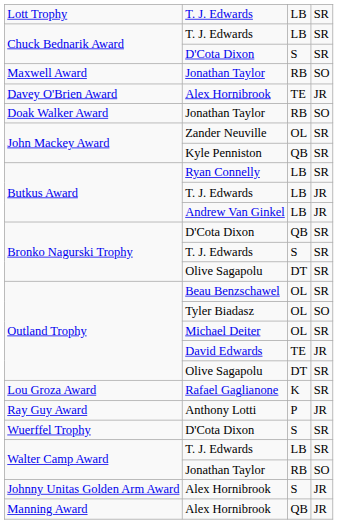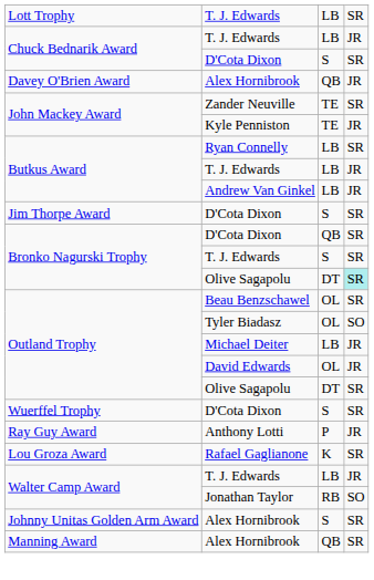 <table class="wikitable">
 <tr>
 <td><a href='#'>Lott Trophy</a></td>
 <td><a href='#'>T. J. Edwards</a></td>
 <td>LB</td>
 <td>SR</td>
 </tr>
 <tr>
 <td rowspan=2><a href='#'>Chuck Bednarik Award</a></td>
 <td>T. J. Edwards</td>
 <td>LB</td>
-<td>SR</td>
+<td>JR</td>
 </tr>
 <tr>
 <td><a href='#'>D'Cota Dixon</a></td>
 <td>S</td>
 <td>SR</td>
 </tr>
 <tr>
-<td><a href='#'>Maxwell Award</a></td>
-<td><a href='#'>Jonathan Taylor</a></td>
-<td>RB</td>
-<td>SO</td>
-</tr>
-<tr>
 <td><a href='#'>Davey O'Brien Award</a></td>
 <td><a href='#'>Alex Hornibrook</a></td>
-<td>TE</td>
+<td>QB</td>
 <td>JR</td>
-</tr>
-<tr>
-<td><a href='#'>Doak Walker Award</a></td>
-<td>Jonathan Taylor</td>
-<td>RB</td>
-<td>SO</td>
 </tr>
 <tr>
 <td rowspan=2><a href='#'>John Mackey Award</a></td>
 <td>Zander Neuville</td>
-<td>OL</td>
+<td>TE</td>
 <td>SR</td>
 </tr>
 <tr>
 <td>Kyle Penniston</td>
-<td>QB</td>
-<td>SR</td>
+<td>TE</td>
+<td>JR</td>
 </tr>
 <tr>
 <td rowspan=3><a href='#'>Butkus Award</a></td>
 <td><a href='#'>Ryan Connelly</a></td>
 <td>LB</td>
 <td>SR</td>
 </tr>
 <tr>
 <td>T. J. Edwards</td>
 <td>LB</td>
 <td>JR</td>
 </tr>
 <tr>
 <td><a href='#'>Andrew Van Ginkel</a></td>
 <td>LB</td>
 <td>JR</td>
 </tr>
 <tr>
+<td><a href='#'>Jim Thorpe Award</a></td>
+<td>D'Cota Dixon</td>
+<td>S</td>
+<td>SR</td>
+</tr>
+<tr>
 <td rowspan=3><a href='#'>Bronko Nagurski Trophy</a></td>
 <td>D'Cota Dixon</td>
 <td>QB</td>
 <td>SR</td>
 </tr>
 <tr>
 <td>T. J. Edwards</td>
 <td>S</td>
 <td>SR</td>
 </tr>
 <tr>
 <td>Olive Sagapolu</td>
 <td>DT</td>
-<td>SR</td>
+<td style="background: paleturquoise;">SR</td>
 </tr>
 <tr>
 <td rowspan=5><a href='#'>Outland Trophy</a></td>
 <td><a href='#'>Beau Benzschawel</a></td>
 <td>OL</td>
 <td>SR</td>
 </tr>
 <tr>
 <td>Tyler Biadasz</td>
 <td>OL</td>
 <td>SO</td>
 </tr>
 <tr>
 <td><a href='#'>Michael Deiter</a></td>
-<td>OL</td>
-<td>SR</td>
+<td>LB</td>
+<td>JR</td>
 </tr>
 <tr>
 <td><a href='#'>David Edwards</a></td>
-<td>TE</td>
+<td>OL</td>
 <td>JR</td>
 </tr>
 <tr>
 <td>Olive Sagapolu</td>
 <td>DT</td>
 <td>SR</td>
 </tr>
 <tr>
-<td><a href='#'>Lou Groza Award</a></td>
-<td><a href='#'>Rafael Gaglianone</a></td>
-<td>K</td>
+<td><a href='#'>Wuerffel Trophy</a></td>
+<td>D'Cota Dixon</td>
+<td>S</td>
 <td>SR</td>
 </tr>
 <tr>
 <td><a href='#'>Ray Guy Award</a></td>
 <td>Anthony Lotti</td>
 <td>P</td>
 <td>JR</td>
 </tr>
 <tr>
-<td><a href='#'>Wuerffel Trophy</a></td>
-<td>D'Cota Dixon</td>
-<td>S</td>
+<td><a href='#'>Lou Groza Award</a></td>
+<td><a href='#'>Rafael Gaglianone</a></td>
+<td>K</td>
 <td>SR</td>
 </tr>
 <tr>
 <td rowspan=2><a href='#'>Walter Camp Award</a></td>
 <td>T. J. Edwards</td>
 <td>LB</td>
-<td>SR</td>
+<td>JR</td>
 </tr>
 <tr>
 <td>Jonathan Taylor</td>
 <td>RB</td>
 <td>SO</td>
 </tr>
 <tr>
 <td><a href='#'>Johnny Unitas Golden Arm Award</a></td>
 <td>Alex Hornibrook</td>
 <td>S</td>
-<td>JR</td>
+<td>SR</td>
 </tr>
 <tr>
 <td><a href='#'>Manning Award</a></td>
 <td>Alex Hornibrook</td>
 <td>QB</td>
-<td>JR</td>
+<td>SR</td>
 </tr>
 </table>
